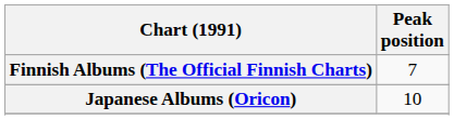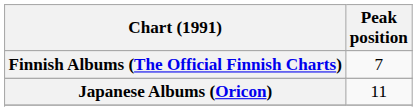 <table class="wikitable sortable plainrowheaders" style="text-align:center">
 <tr>
 <th scope="col">Chart (1991)</th>
 <th scope="col">Peak<br>position</th>
 </tr>
 <tr>
 </tr>
 <tr>
 </tr>
 <tr>
 <th scope="row">Finnish Albums (<a href='#'>The Official Finnish Charts</a>)</th>
 <td align="center">7</td>
 </tr>
 <tr>
 </tr>
 <tr>
 <th scope="row">Japanese Albums (<a href='#'>Oricon</a>)</th>
-<td align="center">10</td>
+<td align="center">11</td>
 </tr>
 <tr>
 </tr>
 <tr>
 </tr>
 <tr>
 </tr>
 <tr>
 </tr>
 </table>
